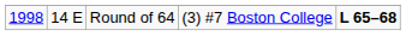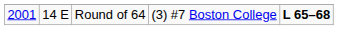 <table class=wikitable style="text-align:center">
 <tr>
 </tr>
 <tr style="text-align:center;">
-<td><a href='#'>1998</a></td>
+<td><a href='#'>2001</a></td>
 <td>14 E</td>
 <td>Round of 64</td>
 <td>(3)  #7 <a href='#'>Boston College</a></td>
 <td><strong>L 65–68</strong></td>
 </tr>
 </table>
